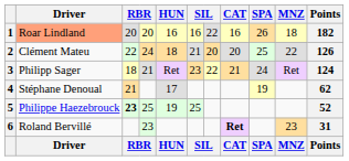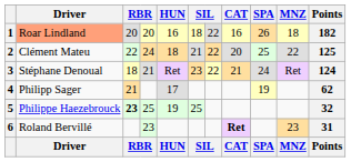 <table class="wikitable" style="font-size: 85%; text-align:center">
 <tr valign="top">
 <th valign="middle"></th>
 <th valign="middle">Driver</th>
 <th colspan=2><a href='#'>RBR</a><br></th>
 <th><a href='#'>HUN</a><br></th>
 <th colspan=2><a href='#'>SIL</a><br></th>
 <th><a href='#'>CAT</a><br></th>
 <th><a href='#'>SPA</a><br></th>
 <th><a href='#'>MNZ</a><br></th>
 <th valign="middle">Points</th>
 </tr>
 <tr>
 <th>1</th>
 <td align=left style="background: lightsalmon;"> Roar Lindland</td>
 <td style="background:#DFDFDF;">20</td>
 <td style="background:#FFFFBF;">20</td>
 <td style="background:#FFFFBF;">16</td>
-<td style="background:#FFFFBF;">16</td>
+<td style="background:#FFFFBF;">18</td>
 <td style="background:#DFDFDF;">22</td>
 <td style="background:#FFFFBF;">16</td>
 <td style="background:#FFDF9F;">26</td>
 <td style="background:#FFFFBF;">18</td>
 <th>182</th>
 </tr>
 <tr>
 <th>2</th>
 <td align=left> Clément Mateu</td>
 <td style="background:#DFFFDF;">22</td>
 <td style="background:#FFDF9F;">24</td>
 <td style="background:#FFDF9F;">18</td>
 <td style="background:#DFDFDF;">21</td>
-<td style="background:#FFDF9F;">20</td>
+<td style="background:#FFDF9F;">22</td>
 <td style="background:#DFDFDF;">20</td>
 <td style="background:#DFFFDF;">25</td>
 <td style="background:#DFDFDF;">22</td>
-<th>126</th>
+<th>125</th>
 </tr>
 <tr>
 <th>3</th>
-<td align=left> Philipp Sager</td>
+<td align=left> Stéphane Denoual</td>
 <td style="background:#FFFFBF;">18</td>
 <td style="background:#DFDFDF;">21</td>
 <td style="background:#EFCFFF;">Ret</td>
 <td style="background:#FFDF9F;">23</td>
 <td style="background:#FFFFBF;">22</td>
 <td style="background:#FFDF9F;">21</td>
 <td style="background:#DFDFDF;">24</td>
 <td style="background:#EFCFFF;">Ret</td>
 <th>124</th>
 </tr>
 <tr>
 <th>4</th>
-<td align=left> Stéphane Denoual</td>
+<td align=left> Philipp Sager</td>
 <td style="background:#FFDF9F;">21</td>
 <td></td>
 <td style="background:#DFDFDF;">17</td>
 <td></td>
 <td></td>
 <td></td>
 <td style="background:#FFFFBF;">19</td>
 <td></td>
 <th>62</th>
 </tr>
 <tr>
 <th>5</th>
 <td align=left> <a href='#'>Philippe Haezebrouck</a></td>
 <td style="background:#DFFFDF;"><strong>23</strong></td>
 <td style="background:#DFFFDF;">25</td>
 <td style="background:#DFFFDF;">19</td>
 <td style="background:#DFFFDF;">25</td>
 <td></td>
 <td></td>
 <td></td>
 <td></td>
-<th>52</th>
+<th>32</th>
 </tr>
 <tr>
 <th>6</th>
 <td align=left> Roland Bervillé</td>
 <td></td>
 <td style="background:#DFFFDF;">23</td>
 <td></td>
 <td></td>
 <td></td>
 <td style="background:#EFCFFF;"><strong>Ret</strong></td>
 <td></td>
 <td style="background:#FFDF9F;">23</td>
 <th>31</th>
 </tr>
 <tr valign="top">
 <th valign="middle"></th>
 <th valign="middle">Driver</th>
 <th colspan=2><a href='#'>RBR</a><br></th>
 <th><a href='#'>HUN</a><br></th>
 <th colspan=2><a href='#'>SIL</a><br></th>
 <th><a href='#'>CAT</a><br></th>
 <th><a href='#'>SPA</a><br></th>
 <th><a href='#'>MNZ</a><br></th>
 <th valign="middle">Points</th>
 </tr>
 </table>
